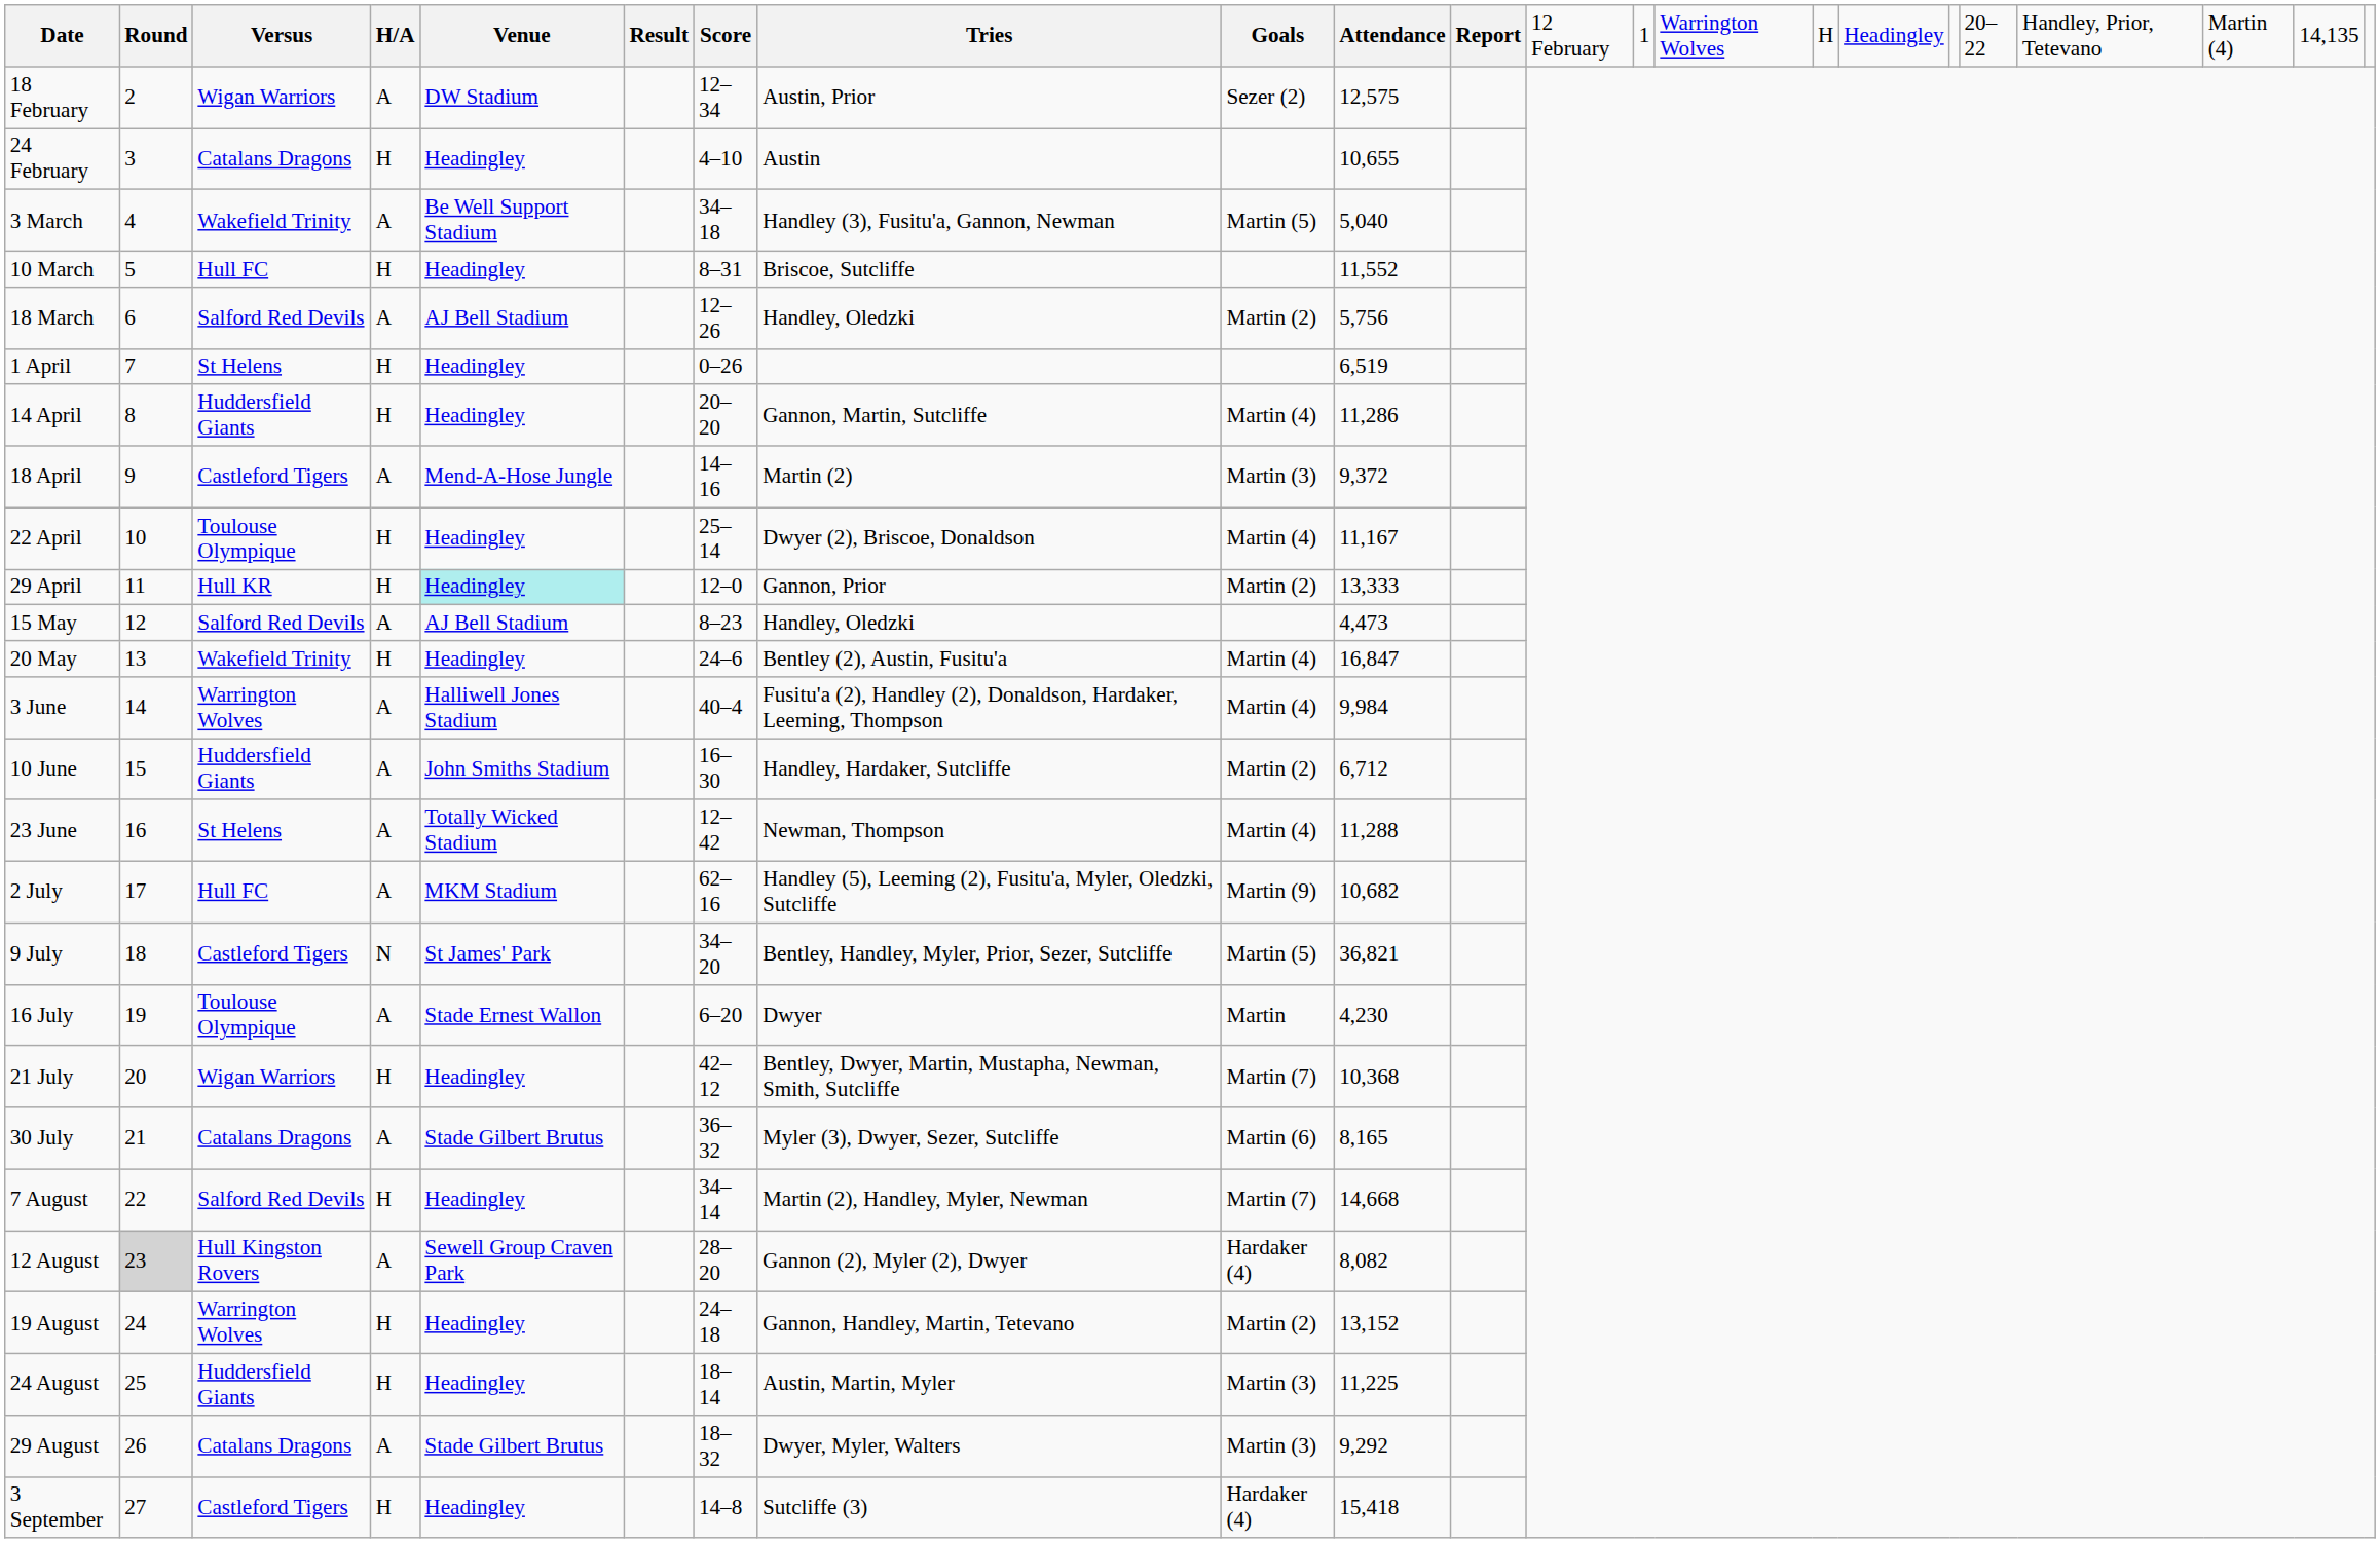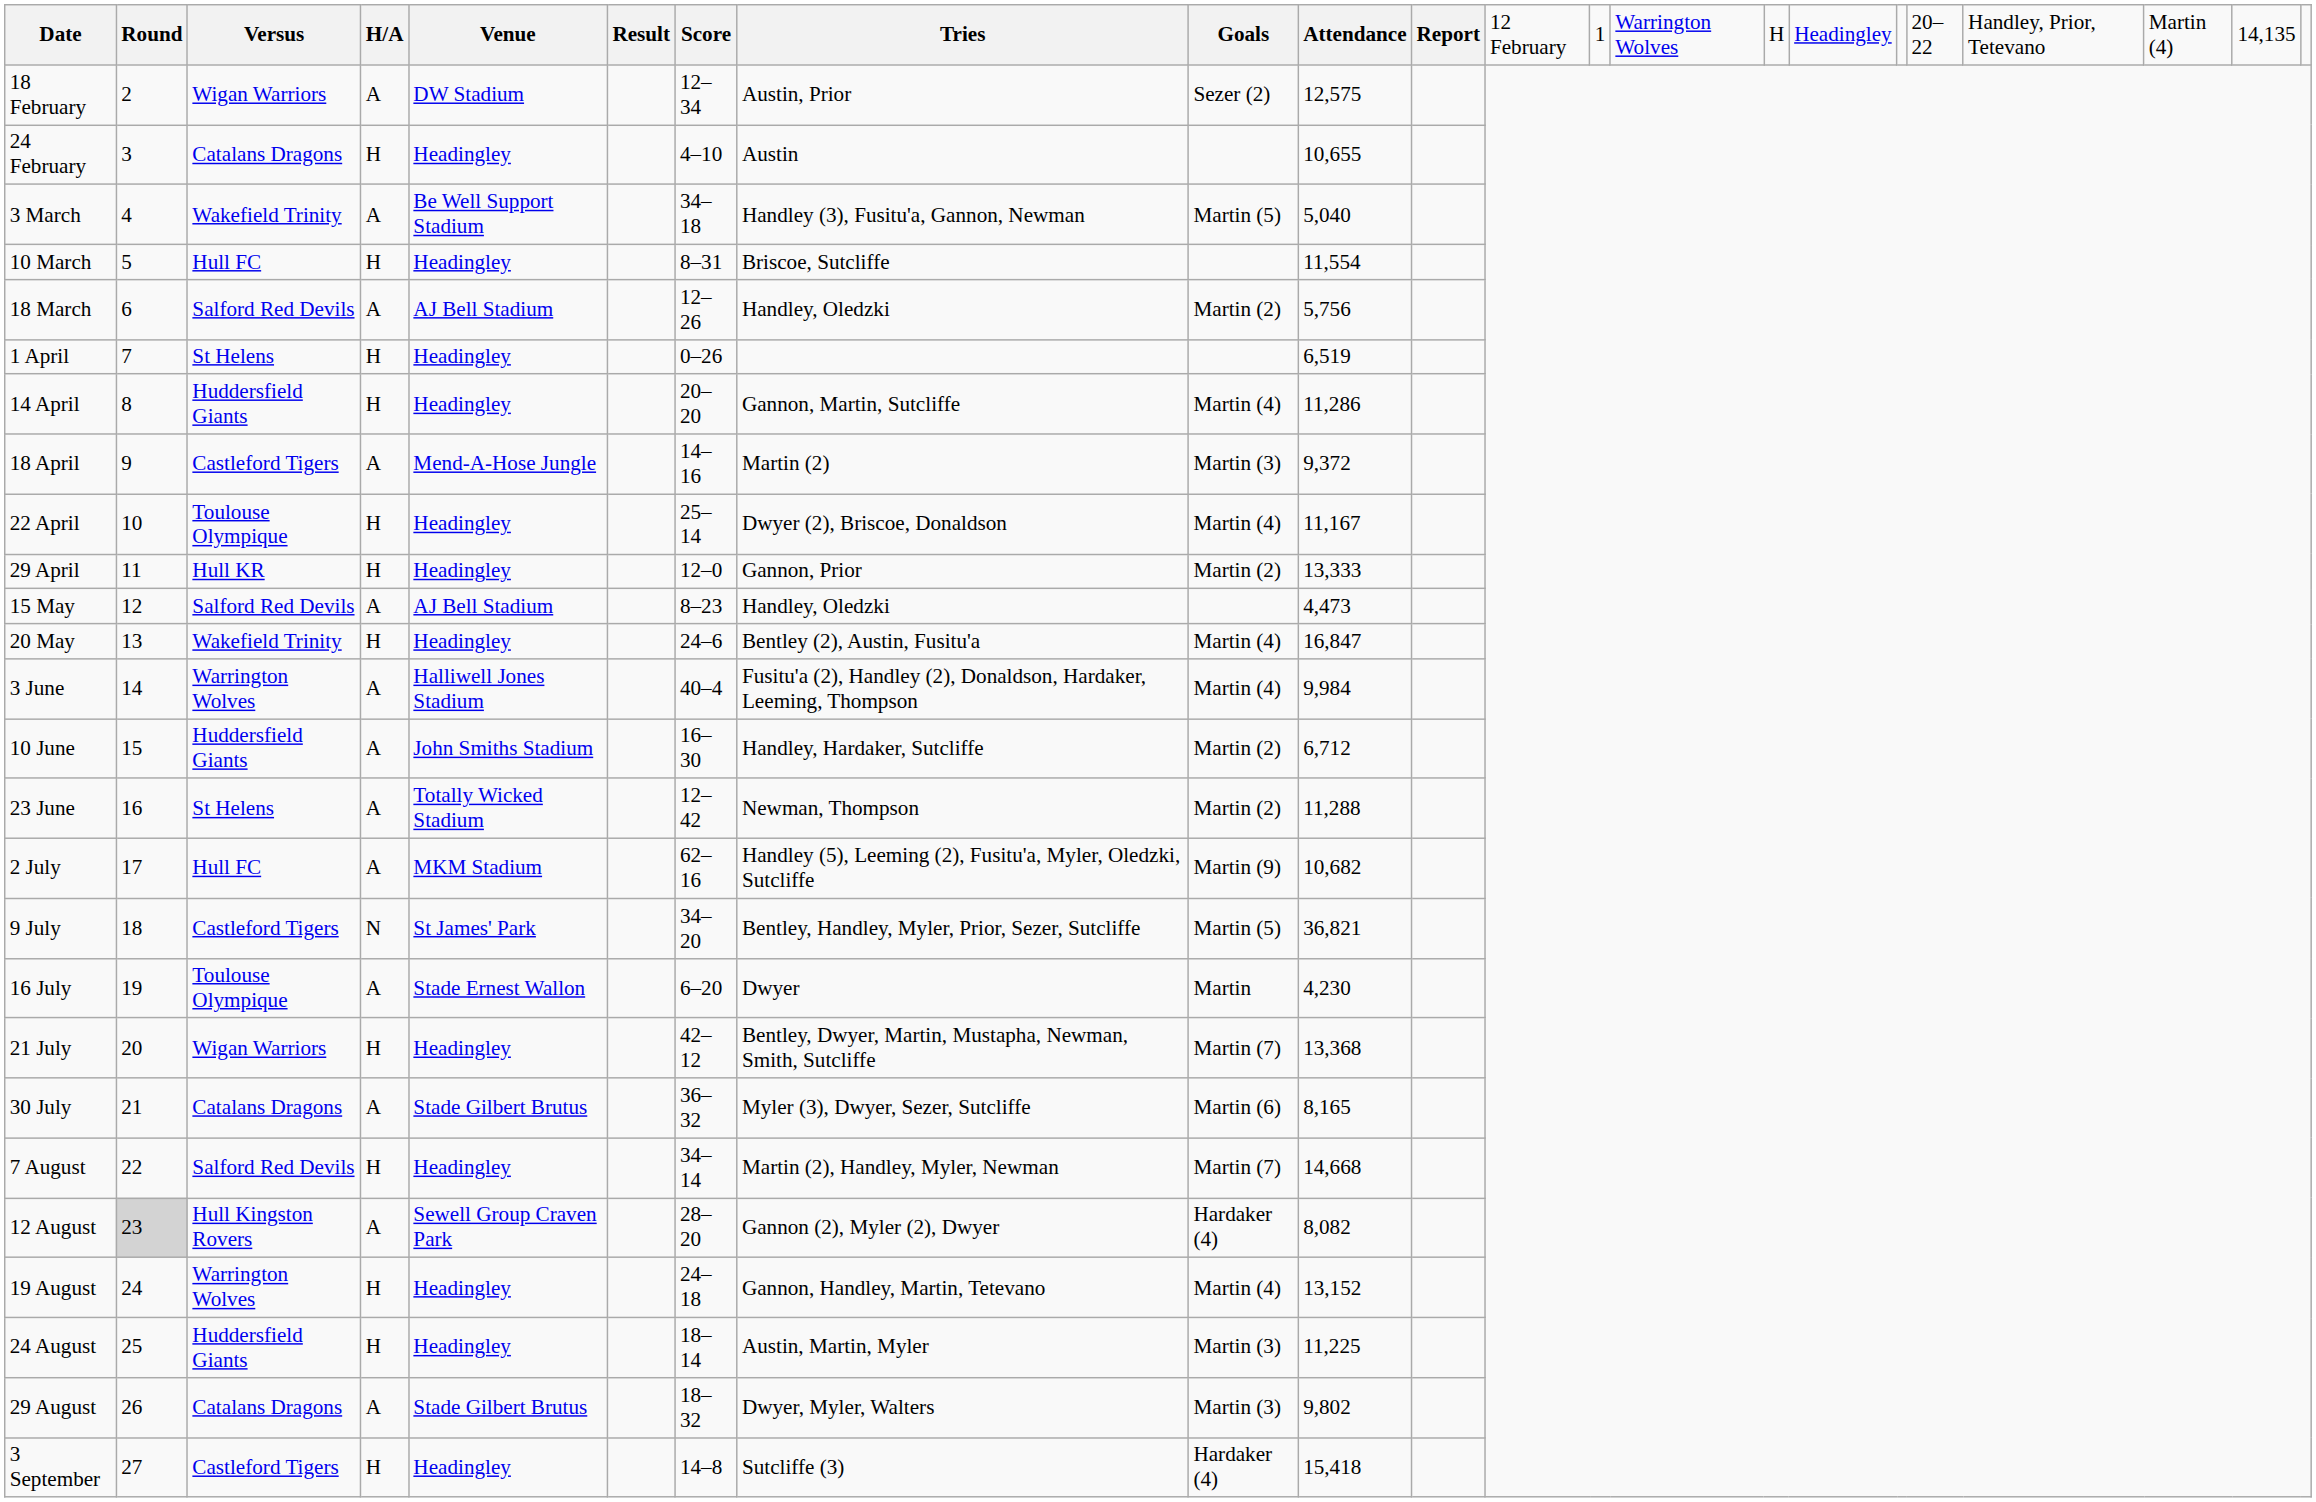 <table class="wikitable defaultleft col2center col4center col7center col10right" style="font-size:90%;">
 <tr>
 <th>Date</th>
 <th>Round</th>
 <th>Versus</th>
 <th>H/A</th>
 <th>Venue</th>
 <th>Result</th>
 <th>Score</th>
 <th>Tries</th>
 <th>Goals</th>
 <th>Attendance</th>
 <th>Report</th>
 <td>12 February</td>
 <td>1</td>
 <td> <a href='#'>Warrington Wolves</a></td>
 <td>H</td>
 <td><a href='#'>Headingley</a></td>
 <td></td>
 <td>20–22</td>
 <td>Handley, Prior, Tetevano</td>
 <td>Martin (4)</td>
 <td>14,135</td>
 <td></td>
 </tr>
 <tr>
 <td>18 February</td>
 <td>2</td>
 <td> <a href='#'>Wigan Warriors</a></td>
 <td>A</td>
 <td><a href='#'>DW Stadium</a></td>
 <td></td>
 <td>12–34</td>
 <td>Austin, Prior</td>
 <td>Sezer (2)</td>
 <td>12,575</td>
 <td></td>
 </tr>
 <tr>
 <td>24 February</td>
 <td>3</td>
 <td> <a href='#'>Catalans Dragons</a></td>
 <td>H</td>
 <td><a href='#'>Headingley</a></td>
 <td></td>
 <td>4–10</td>
 <td>Austin</td>
 <td></td>
 <td>10,655</td>
 <td></td>
 </tr>
 <tr>
 <td>3 March</td>
 <td>4</td>
 <td> <a href='#'>Wakefield Trinity</a></td>
 <td>A</td>
 <td><a href='#'>Be Well Support Stadium</a></td>
 <td></td>
 <td>34–18</td>
 <td>Handley (3), Fusitu'a, Gannon, Newman</td>
 <td>Martin (5)</td>
 <td>5,040</td>
 <td></td>
 </tr>
 <tr>
 <td>10 March</td>
 <td>5</td>
 <td> <a href='#'>Hull FC</a></td>
 <td>H</td>
 <td><a href='#'>Headingley</a></td>
 <td></td>
 <td>8–31</td>
 <td>Briscoe, Sutcliffe</td>
 <td></td>
-<td>11,552</td>
+<td>11,554</td>
 <td></td>
 </tr>
 <tr>
 <td>18 March</td>
 <td>6</td>
 <td> <a href='#'>Salford Red Devils</a></td>
 <td>A</td>
 <td><a href='#'>AJ Bell Stadium</a></td>
 <td></td>
 <td>12–26</td>
 <td>Handley, Oledzki</td>
 <td>Martin (2)</td>
 <td>5,756</td>
 <td></td>
 </tr>
 <tr>
 <td>1 April</td>
 <td>7</td>
 <td> <a href='#'>St Helens</a></td>
 <td>H</td>
 <td><a href='#'>Headingley</a></td>
 <td></td>
 <td>0–26</td>
 <td></td>
 <td></td>
 <td>6,519</td>
 <td></td>
 </tr>
 <tr>
 <td>14 April</td>
 <td>8</td>
 <td> <a href='#'>Huddersfield Giants</a></td>
 <td>H</td>
 <td><a href='#'>Headingley</a></td>
 <td></td>
 <td>20–20</td>
 <td>Gannon, Martin, Sutcliffe</td>
 <td>Martin (4)</td>
 <td>11,286</td>
 <td></td>
 </tr>
 <tr>
 <td>18 April</td>
 <td>9</td>
 <td> <a href='#'>Castleford Tigers</a></td>
 <td>A</td>
 <td><a href='#'>Mend-A-Hose Jungle</a></td>
 <td></td>
 <td>14–16</td>
 <td>Martin (2)</td>
 <td>Martin (3)</td>
 <td>9,372</td>
 <td></td>
 </tr>
 <tr>
 <td>22 April</td>
 <td>10</td>
 <td> <a href='#'>Toulouse Olympique</a></td>
 <td>H</td>
 <td><a href='#'>Headingley</a></td>
 <td></td>
 <td>25–14</td>
 <td>Dwyer (2), Briscoe, Donaldson</td>
 <td>Martin (4)</td>
 <td>11,167</td>
 <td></td>
 </tr>
 <tr>
 <td>29 April</td>
 <td>11</td>
 <td> <a href='#'>Hull KR</a></td>
 <td>H</td>
-<td style="background: paleturquoise;"><a href='#'>Headingley</a></td>
+<td><a href='#'>Headingley</a></td>
 <td></td>
 <td>12–0</td>
 <td>Gannon, Prior</td>
 <td>Martin (2)</td>
 <td>13,333</td>
 <td></td>
 </tr>
 <tr>
 <td>15 May</td>
 <td>12</td>
 <td> <a href='#'>Salford Red Devils</a></td>
 <td>A</td>
 <td><a href='#'>AJ Bell Stadium</a></td>
 <td></td>
 <td>8–23</td>
 <td>Handley, Oledzki</td>
 <td></td>
 <td>4,473</td>
 <td></td>
 </tr>
 <tr>
 <td>20 May</td>
 <td>13</td>
 <td> <a href='#'>Wakefield Trinity</a></td>
 <td>H</td>
 <td><a href='#'>Headingley</a></td>
 <td></td>
 <td>24–6</td>
 <td>Bentley (2), Austin, Fusitu'a</td>
 <td>Martin (4)</td>
 <td>16,847</td>
 <td></td>
 </tr>
 <tr>
 <td>3 June</td>
 <td>14</td>
 <td> <a href='#'>Warrington Wolves</a></td>
 <td>A</td>
 <td><a href='#'>Halliwell Jones Stadium</a></td>
 <td></td>
 <td>40–4</td>
 <td>Fusitu'a (2), Handley (2), Donaldson, Hardaker, Leeming, Thompson</td>
 <td>Martin (4)</td>
 <td>9,984</td>
 <td></td>
 </tr>
 <tr>
 <td>10 June</td>
 <td>15</td>
 <td> <a href='#'>Huddersfield Giants</a></td>
 <td>A</td>
 <td><a href='#'>John Smiths Stadium</a></td>
 <td></td>
 <td>16–30</td>
 <td>Handley, Hardaker, Sutcliffe</td>
 <td>Martin (2)</td>
 <td>6,712</td>
 <td></td>
 </tr>
 <tr>
 <td>23 June</td>
 <td>16</td>
 <td> <a href='#'>St Helens</a></td>
 <td>A</td>
 <td><a href='#'>Totally Wicked Stadium</a></td>
 <td></td>
 <td>12–42</td>
 <td>Newman, Thompson</td>
-<td>Martin (4)</td>
+<td>Martin (2)</td>
 <td>11,288</td>
 <td></td>
 </tr>
 <tr>
 <td>2 July</td>
 <td>17</td>
 <td> <a href='#'>Hull FC</a></td>
 <td>A</td>
 <td><a href='#'>MKM Stadium</a></td>
 <td></td>
 <td>62–16</td>
 <td>Handley (5), Leeming (2), Fusitu'a, Myler, Oledzki, Sutcliffe</td>
 <td>Martin (9)</td>
 <td>10,682</td>
 <td></td>
 </tr>
 <tr>
 <td>9 July</td>
 <td>18</td>
 <td> <a href='#'>Castleford Tigers</a></td>
 <td>N</td>
 <td><a href='#'>St James' Park</a></td>
 <td></td>
 <td>34–20</td>
 <td>Bentley, Handley, Myler, Prior, Sezer, Sutcliffe</td>
 <td>Martin (5)</td>
 <td>36,821</td>
 <td></td>
 </tr>
 <tr>
 <td>16 July</td>
 <td>19</td>
 <td> <a href='#'>Toulouse Olympique</a></td>
 <td>A</td>
 <td><a href='#'>Stade Ernest Wallon</a></td>
 <td></td>
 <td>6–20</td>
 <td>Dwyer</td>
 <td>Martin</td>
 <td>4,230</td>
 <td></td>
 </tr>
 <tr>
 <td>21 July</td>
 <td>20</td>
 <td> <a href='#'>Wigan Warriors</a></td>
 <td>H</td>
 <td><a href='#'>Headingley</a></td>
 <td></td>
 <td>42–12</td>
 <td>Bentley, Dwyer, Martin, Mustapha, Newman, Smith, Sutcliffe</td>
 <td>Martin (7)</td>
-<td>10,368</td>
+<td>13,368</td>
 <td></td>
 </tr>
 <tr>
 <td>30 July</td>
 <td>21</td>
 <td> <a href='#'>Catalans Dragons</a></td>
 <td>A</td>
 <td><a href='#'>Stade Gilbert Brutus</a></td>
 <td></td>
 <td>36–32</td>
 <td>Myler (3), Dwyer, Sezer, Sutcliffe</td>
 <td>Martin (6)</td>
 <td>8,165</td>
 <td></td>
 </tr>
 <tr>
 <td>7 August</td>
 <td>22</td>
 <td> <a href='#'>Salford Red Devils</a></td>
 <td>H</td>
 <td><a href='#'>Headingley</a></td>
 <td></td>
 <td>34–14</td>
 <td>Martin (2), Handley, Myler, Newman</td>
 <td>Martin (7)</td>
 <td>14,668</td>
 <td></td>
 </tr>
 <tr>
 <td>12 August</td>
 <td style="background: lightgrey;">23</td>
 <td> <a href='#'>Hull Kingston Rovers</a></td>
 <td>A</td>
 <td><a href='#'>Sewell Group Craven Park</a></td>
 <td></td>
 <td>28–20</td>
 <td>Gannon (2), Myler (2), Dwyer</td>
 <td>Hardaker (4)</td>
 <td>8,082</td>
 <td></td>
 </tr>
 <tr>
 <td>19 August</td>
 <td>24</td>
 <td> <a href='#'>Warrington Wolves</a></td>
 <td>H</td>
 <td><a href='#'>Headingley</a></td>
 <td></td>
 <td>24–18</td>
 <td>Gannon, Handley, Martin, Tetevano</td>
-<td>Martin (2)</td>
+<td>Martin (4)</td>
 <td>13,152</td>
 <td></td>
 </tr>
 <tr>
 <td>24 August</td>
 <td>25</td>
 <td> <a href='#'>Huddersfield Giants</a></td>
 <td>H</td>
 <td><a href='#'>Headingley</a></td>
 <td></td>
 <td>18–14</td>
 <td>Austin, Martin, Myler</td>
 <td>Martin (3)</td>
 <td>11,225</td>
 <td></td>
 </tr>
 <tr>
 <td>29 August</td>
 <td>26</td>
 <td> <a href='#'>Catalans Dragons</a></td>
 <td>A</td>
 <td><a href='#'>Stade Gilbert Brutus</a></td>
 <td></td>
 <td>18–32</td>
 <td>Dwyer, Myler, Walters</td>
 <td>Martin (3)</td>
-<td>9,292</td>
+<td>9,802</td>
 <td></td>
 </tr>
 <tr>
 <td>3 September</td>
 <td>27</td>
 <td> <a href='#'>Castleford Tigers</a></td>
 <td>H</td>
 <td><a href='#'>Headingley</a></td>
 <td></td>
 <td>14–8</td>
 <td>Sutcliffe (3)</td>
 <td>Hardaker (4)</td>
 <td>15,418</td>
 <td></td>
 </tr>
 </table>
